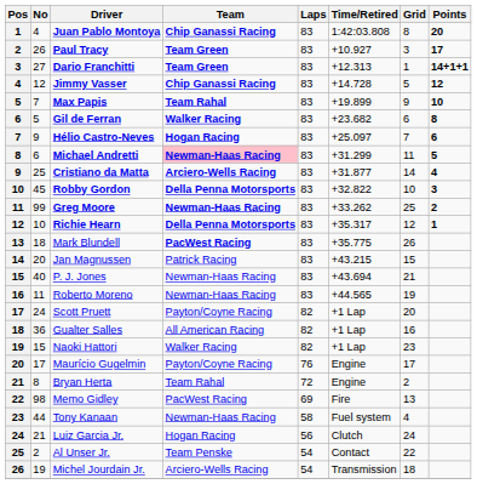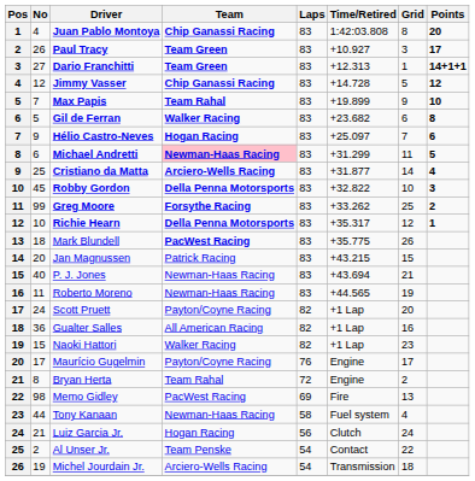 <table class="wikitable" style="font-size:95%;">
 <tr>
 <th>Pos</th>
 <th>No</th>
 <th>Driver</th>
 <th>Team</th>
 <th>Laps</th>
 <th>Time/Retired</th>
 <th>Grid</th>
 <th>Points</th>
 </tr>
 <tr>
 <th>1</th>
 <td>4</td>
 <td> <strong><a href='#'>Juan Pablo Montoya</a></strong></td>
 <td><strong><a href='#'>Chip Ganassi Racing</a></strong></td>
 <td>83</td>
 <td>1:42:03.808</td>
 <td>8</td>
 <td><strong>20</strong></td>
 </tr>
 <tr>
 <th>2</th>
 <td>26</td>
 <td> <strong><a href='#'>Paul Tracy</a></strong></td>
 <td><strong><a href='#'>Team Green</a></strong></td>
 <td>83</td>
 <td>+10.927</td>
 <td>3</td>
 <td><strong>17</strong></td>
 </tr>
 <tr>
 <th>3</th>
 <td>27</td>
 <td> <strong><a href='#'>Dario Franchitti</a></strong></td>
 <td><strong><a href='#'>Team Green</a></strong></td>
 <td>83</td>
 <td>+12.313</td>
 <td>1</td>
 <td><strong>14+1+1</strong></td>
 </tr>
 <tr>
 <th>4</th>
 <td>12</td>
 <td> <strong><a href='#'>Jimmy Vasser</a></strong></td>
 <td><strong><a href='#'>Chip Ganassi Racing</a></strong></td>
 <td>83</td>
 <td>+14.728</td>
 <td>5</td>
 <td><strong>12</strong></td>
 </tr>
 <tr>
 <th>5</th>
 <td>7</td>
 <td> <strong><a href='#'>Max Papis</a></strong></td>
 <td><strong><a href='#'>Team Rahal</a></strong></td>
 <td>83</td>
 <td>+19.899</td>
 <td>9</td>
 <td><strong>10</strong></td>
 </tr>
 <tr>
 <th>6</th>
 <td>5</td>
 <td> <strong><a href='#'>Gil de Ferran</a></strong></td>
 <td><strong><a href='#'>Walker Racing</a></strong></td>
 <td>83</td>
 <td>+23.682</td>
 <td>6</td>
 <td><strong>8</strong></td>
 </tr>
 <tr>
 <th>7</th>
 <td>9</td>
 <td> <strong><a href='#'>Hélio Castro-Neves</a></strong></td>
 <td><strong><a href='#'>Hogan Racing</a></strong></td>
 <td>83</td>
 <td>+25.097</td>
 <td>7</td>
 <td><strong>6</strong></td>
 </tr>
 <tr>
 <th>8</th>
 <td>6</td>
 <td> <strong><a href='#'>Michael Andretti</a></strong></td>
 <td style="background: pink;"><strong><a href='#'>Newman-Haas Racing</a></strong></td>
 <td>83</td>
 <td>+31.299</td>
 <td>11</td>
 <td><strong>5</strong></td>
 </tr>
 <tr>
 <th>9</th>
 <td>25</td>
 <td> <strong><a href='#'>Cristiano da Matta</a></strong></td>
 <td><strong><a href='#'>Arciero-Wells Racing</a></strong></td>
 <td>83</td>
 <td>+31.877</td>
 <td>14</td>
 <td><strong>4</strong></td>
 </tr>
 <tr>
 <th>10</th>
 <td>45</td>
 <td> <strong><a href='#'>Robby Gordon</a></strong></td>
 <td><strong><a href='#'>Della Penna Motorsports</a></strong></td>
 <td>83</td>
 <td>+32.822</td>
 <td>10</td>
 <td><strong>3</strong></td>
 </tr>
 <tr>
 <th>11</th>
 <td>99</td>
 <td> <strong><a href='#'>Greg Moore</a></strong></td>
-<td><strong><a href='#'>Newman-Haas Racing</a></strong></td>
+<td><strong><a href='#'>Forsythe Racing</a></strong></td>
 <td>83</td>
 <td>+33.262</td>
 <td>25</td>
 <td><strong>2</strong></td>
 </tr>
 <tr>
 <th>12</th>
 <td>10</td>
 <td> <strong><a href='#'>Richie Hearn</a></strong></td>
 <td><strong><a href='#'>Della Penna Motorsports</a></strong></td>
 <td>83</td>
 <td>+35.317</td>
 <td>12</td>
 <td><strong>1</strong></td>
 </tr>
 <tr>
 <th>13</th>
 <td>18</td>
 <td> <a href='#'>Mark Blundell</a></td>
 <td><strong><a href='#'>PacWest Racing</a></strong></td>
 <td>83</td>
 <td>+35.775</td>
 <td>26</td>
 <td></td>
 </tr>
 <tr>
 <th>14</th>
 <td>20</td>
 <td> <a href='#'>Jan Magnussen</a></td>
 <td><a href='#'>Patrick Racing</a></td>
 <td>83</td>
 <td>+43.215</td>
 <td>15</td>
 <td></td>
 </tr>
 <tr>
 <th>15</th>
 <td>40</td>
 <td> <a href='#'>P. J. Jones</a></td>
 <td><a href='#'>Newman-Haas Racing</a></td>
 <td>83</td>
 <td>+43.694</td>
 <td>21</td>
 <td></td>
 </tr>
 <tr>
 <th>16</th>
 <td>11</td>
 <td> <a href='#'>Roberto Moreno</a></td>
 <td><a href='#'>Newman-Haas Racing</a></td>
 <td>83</td>
 <td>+44.565</td>
 <td>19</td>
 <td></td>
 </tr>
 <tr>
 <th>17</th>
 <td>24</td>
 <td> <a href='#'>Scott Pruett</a></td>
 <td><a href='#'>Payton/Coyne Racing</a></td>
 <td>82</td>
 <td>+1 Lap</td>
 <td>20</td>
 <td></td>
 </tr>
 <tr>
 <th>18</th>
 <td>36</td>
 <td> <a href='#'>Gualter Salles</a></td>
 <td><a href='#'>All American Racing</a></td>
 <td>82</td>
 <td>+1 Lap</td>
 <td>16</td>
 <td></td>
 </tr>
 <tr>
 <th>19</th>
 <td>15</td>
 <td> <a href='#'>Naoki Hattori</a></td>
 <td><a href='#'>Walker Racing</a></td>
 <td>82</td>
 <td>+1 Lap</td>
 <td>23</td>
 <td></td>
 </tr>
 <tr>
 <th>20</th>
 <td>17</td>
 <td> <a href='#'>Maurício Gugelmin</a></td>
 <td><a href='#'>Payton/Coyne Racing</a></td>
 <td>76</td>
 <td>Engine</td>
 <td>17</td>
 <td></td>
 </tr>
 <tr>
 <th>21</th>
 <td>8</td>
 <td> <a href='#'>Bryan Herta</a></td>
 <td><a href='#'>Team Rahal</a></td>
 <td>72</td>
 <td>Engine</td>
 <td>2</td>
 <td></td>
 </tr>
 <tr>
 <th>22</th>
 <td>98</td>
 <td> <a href='#'>Memo Gidley</a></td>
 <td><a href='#'>PacWest Racing</a></td>
 <td>69</td>
 <td>Fire</td>
 <td>13</td>
 <td></td>
 </tr>
 <tr>
 <th>23</th>
 <td>44</td>
 <td> <a href='#'>Tony Kanaan</a></td>
 <td><a href='#'>Newman-Haas Racing</a></td>
 <td>58</td>
 <td>Fuel system</td>
 <td>4</td>
 <td></td>
 </tr>
 <tr>
 <th>24</th>
 <td>21</td>
 <td> <a href='#'>Luiz Garcia Jr.</a></td>
 <td><a href='#'>Hogan Racing</a></td>
 <td>56</td>
 <td>Clutch</td>
 <td>24</td>
 <td></td>
 </tr>
 <tr>
 <th>25</th>
 <td>2</td>
 <td> <a href='#'>Al Unser Jr.</a></td>
 <td><a href='#'>Team Penske</a></td>
 <td>54</td>
 <td>Contact</td>
 <td>22</td>
 <td></td>
 </tr>
 <tr>
 <th>26</th>
 <td>19</td>
 <td> <a href='#'>Michel Jourdain Jr.</a></td>
 <td><a href='#'>Arciero-Wells Racing</a></td>
 <td>54</td>
 <td>Transmission</td>
 <td>18</td>
 <td></td>
 </tr>
 <tr>
 </tr>
 </table>
